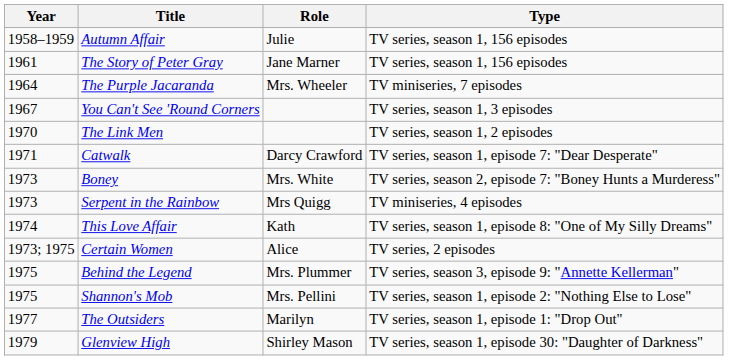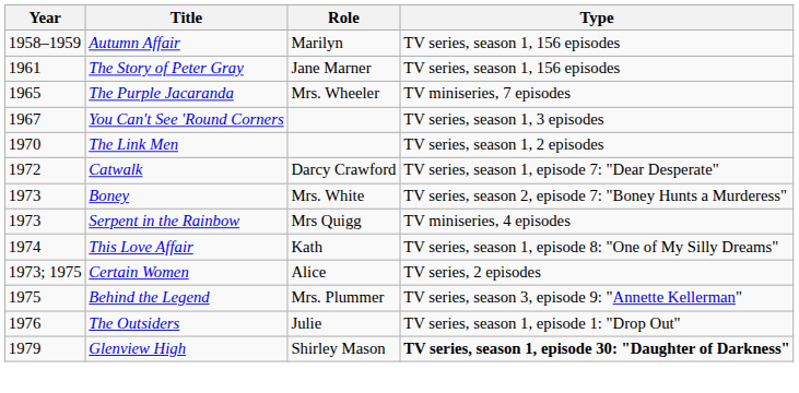 <table class="wikitable">
 <tr>
 <th>Year</th>
 <th>Title</th>
 <th>Role</th>
 <th>Type</th>
 </tr>
 <tr>
 <td>1958–1959</td>
 <td><em><a href='#'>Autumn Affair</a></em></td>
-<td>Julie</td>
+<td>Marilyn</td>
 <td>TV series, season 1, 156 episodes</td>
 </tr>
 <tr>
 <td>1961</td>
 <td><em><a href='#'>The Story of Peter Gray</a></em></td>
 <td>Jane Marner</td>
 <td>TV series, season 1, 156 episodes</td>
 </tr>
 <tr>
-<td>1964</td>
+<td>1965</td>
 <td><em><a href='#'>The Purple Jacaranda</a></em></td>
 <td>Mrs. Wheeler</td>
 <td>TV miniseries, 7 episodes</td>
 </tr>
 <tr>
 <td>1967</td>
 <td><em><a href='#'>You Can't See 'Round Corners</a></em></td>
 <td></td>
 <td>TV series, season 1, 3 episodes</td>
 </tr>
 <tr>
 <td>1970</td>
 <td><em><a href='#'>The Link Men</a></em></td>
 <td></td>
 <td>TV series, season 1, 2 episodes</td>
 </tr>
 <tr>
-<td>1971</td>
+<td>1972</td>
 <td><em><a href='#'>Catwalk</a></em></td>
 <td>Darcy Crawford</td>
 <td>TV series, season 1, episode 7: "Dear Desperate"</td>
 </tr>
 <tr>
 <td>1973</td>
 <td><em><a href='#'>Boney</a></em></td>
 <td>Mrs. White</td>
 <td>TV series, season 2, episode 7: "Boney Hunts a Murderess"</td>
 </tr>
 <tr>
 <td>1973</td>
 <td><em><a href='#'>Serpent in the Rainbow</a></em></td>
 <td>Mrs Quigg</td>
 <td>TV miniseries, 4 episodes</td>
 </tr>
 <tr>
 <td>1974</td>
 <td><em><a href='#'>This Love Affair</a></em></td>
 <td>Kath</td>
 <td>TV series, season 1, episode 8: "One of My Silly Dreams"</td>
 </tr>
 <tr>
 <td>1973; 1975</td>
 <td><em><a href='#'>Certain Women</a></em></td>
 <td>Alice</td>
 <td>TV series, 2 episodes</td>
 </tr>
 <tr>
 <td>1975</td>
 <td><em><a href='#'>Behind the Legend</a></em></td>
 <td>Mrs. Plummer</td>
 <td>TV series, season 3, episode 9: "<a href='#'>Annette Kellerman</a>"</td>
 </tr>
 <tr>
-<td>1975</td>
-<td><em><a href='#'>Shannon's Mob</a></em></td>
-<td>Mrs. Pellini</td>
-<td>TV series, season 1, episode 2: "Nothing Else to Lose"</td>
-</tr>
-<tr>
-<td>1977</td>
+<td>1976</td>
 <td><em><a href='#'>The Outsiders</a></em></td>
-<td>Marilyn</td>
+<td>Julie</td>
 <td>TV series, season 1, episode 1: "Drop Out"</td>
 </tr>
 <tr>
 <td>1979</td>
 <td><em><a href='#'>Glenview High</a></em></td>
 <td>Shirley Mason</td>
-<td>TV series, season 1, episode 30: "Daughter of Darkness"</td>
+<td><strong>TV series, season 1, episode 30: "Daughter of Darkness"</strong></td>
 </tr>
 </table>
